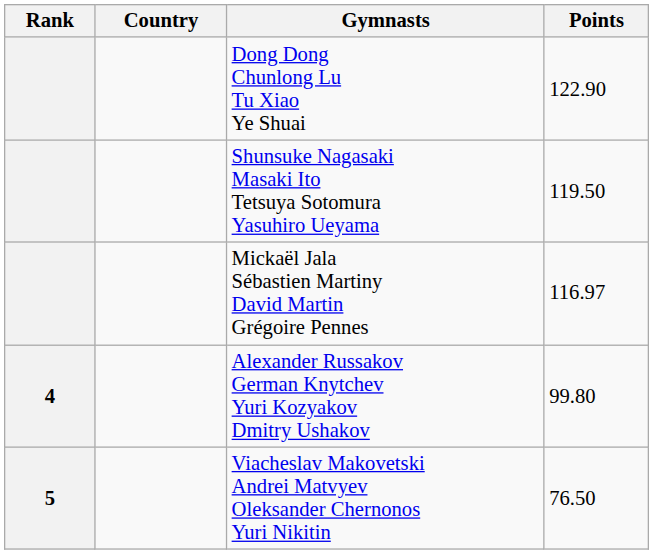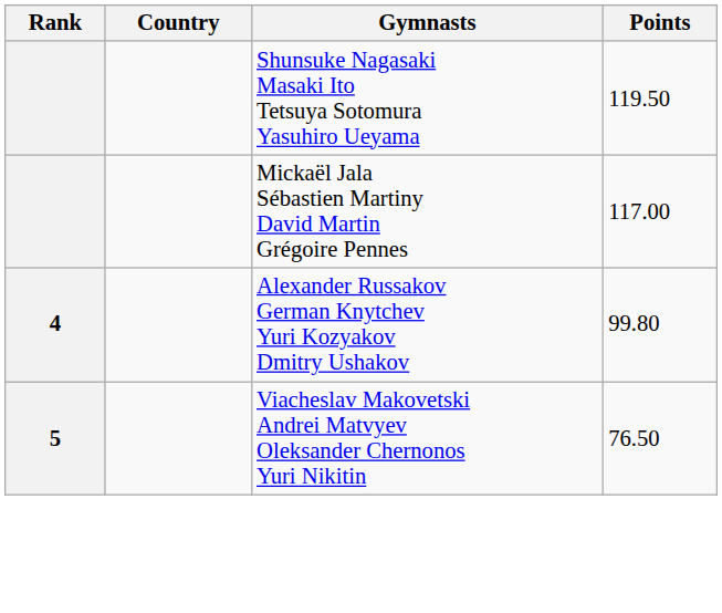 <table class="wikitable" width=500>
 <tr bgcolor="#efefef">
 <th>Rank</th>
 <th>Country</th>
 <th>Gymnasts</th>
 <th>Points</th>
-</tr>
-<tr>
-<th></th>
-<td></td>
-<td><a href='#'>Dong Dong</a> <br> <a href='#'>Chunlong Lu</a> <br> <a href='#'>Tu Xiao</a> <br> Ye Shuai</td>
-<td>122.90</td>
 </tr>
 <tr>
 <th></th>
 <td></td>
 <td><a href='#'>Shunsuke Nagasaki</a> <br> <a href='#'>Masaki Ito</a> <br> Tetsuya Sotomura<br> <a href='#'>Yasuhiro Ueyama</a></td>
 <td>119.50</td>
 </tr>
 <tr>
 <th></th>
 <td></td>
 <td>Mickaël Jala <br> Sébastien Martiny <br> <a href='#'>David Martin</a> <br> Grégoire Pennes</td>
-<td>116.97</td>
+<td>117.00</td>
 </tr>
 <tr>
 <th>4</th>
 <td></td>
 <td><a href='#'>Alexander Russakov</a> <br> <a href='#'>German Knytchev</a> <br> <a href='#'>Yuri Kozyakov</a><br> <a href='#'>Dmitry Ushakov</a></td>
 <td>99.80</td>
 </tr>
 <tr>
 <th>5</th>
 <td></td>
 <td><a href='#'>Viacheslav Makovetski</a> <br> <a href='#'>Andrei Matvyev</a> <br> <a href='#'>Oleksander Chernonos</a> <br> <a href='#'>Yuri Nikitin</a></td>
 <td>76.50</td>
 </tr>
 </table>
